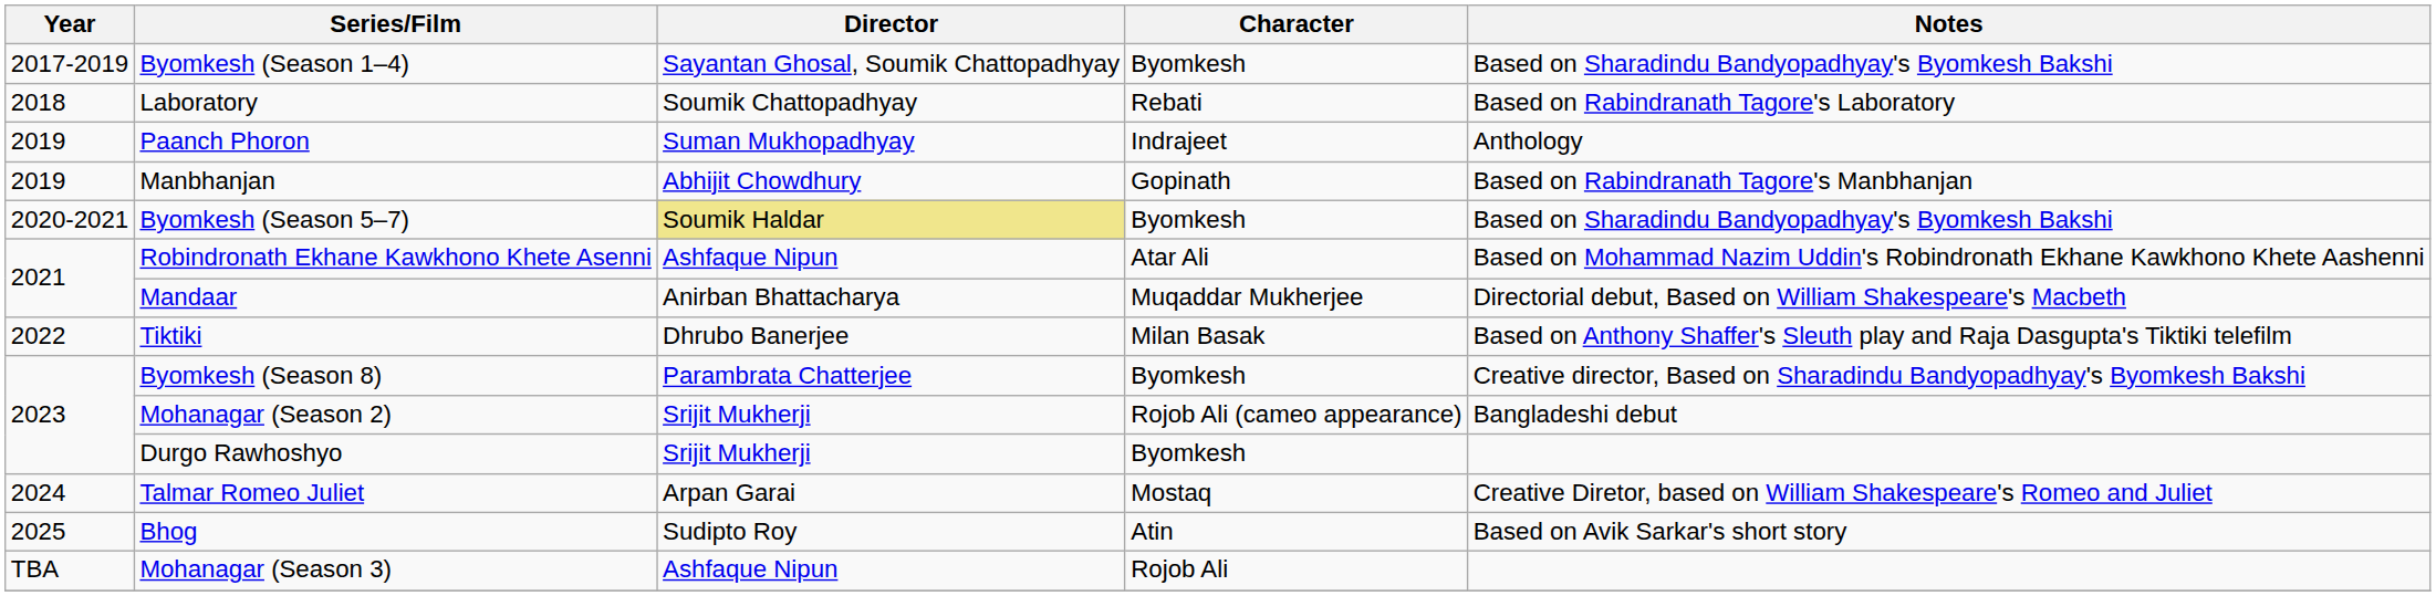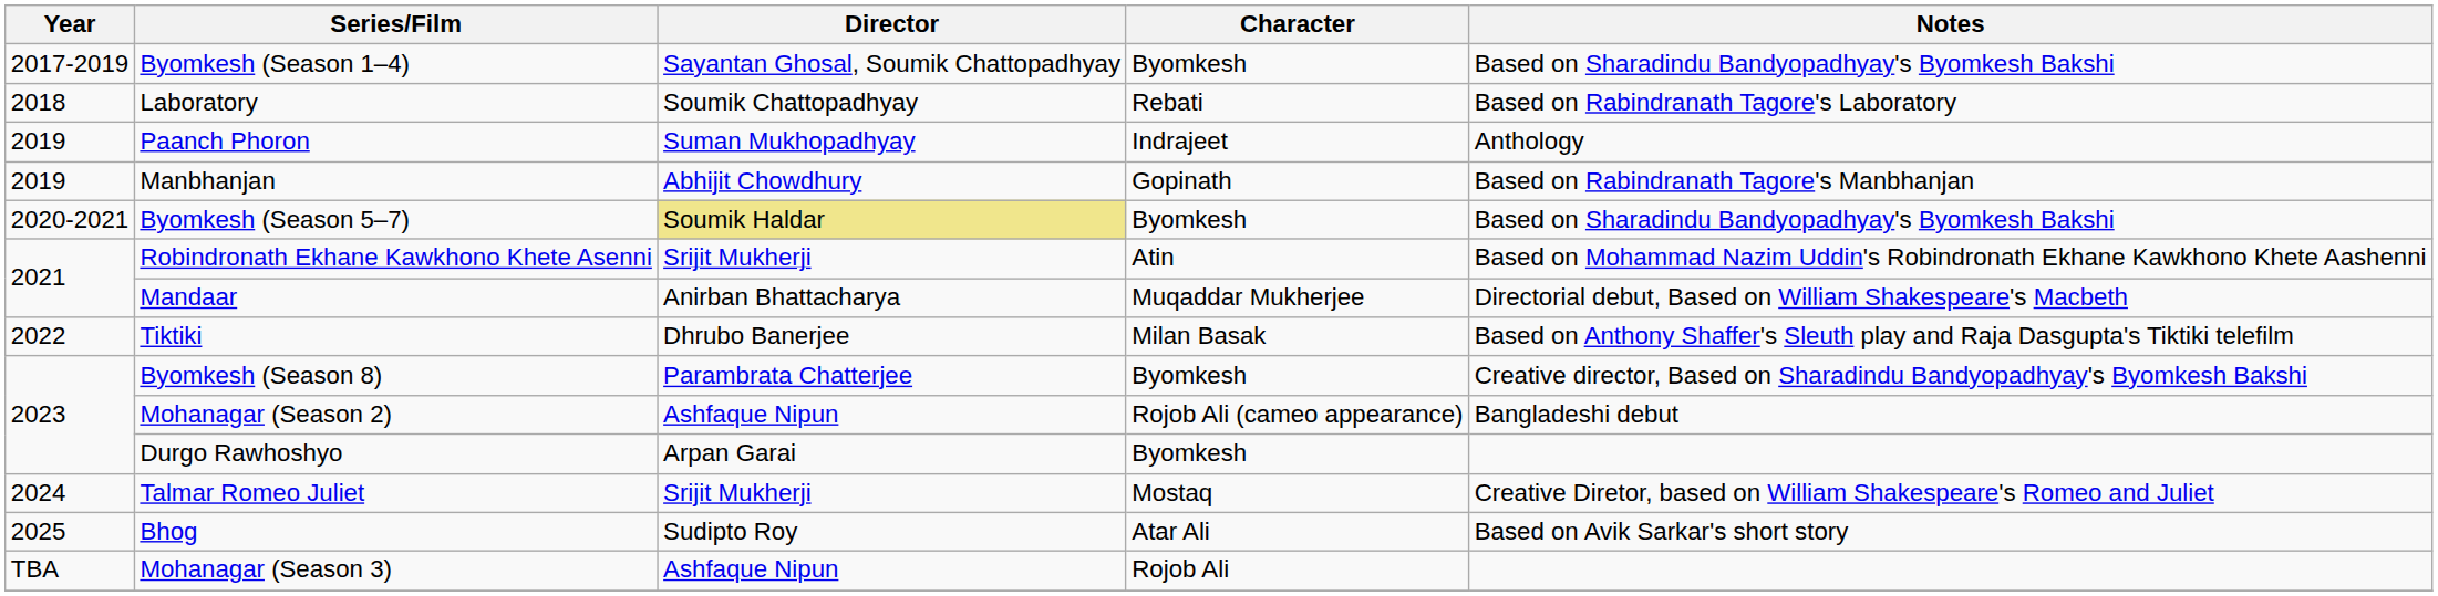 <table class="wikitable">
 <tr>
 <th>Year</th>
 <th>Series/Film</th>
 <th>Director</th>
 <th>Character</th>
 <th>Notes</th>
 </tr>
 <tr>
 <td>2017-2019</td>
 <td><a href='#'>Byomkesh</a> (Season 1–4)</td>
 <td><a href='#'>Sayantan Ghosal</a>, Soumik Chattopadhyay</td>
 <td>Byomkesh</td>
 <td>Based on <a href='#'>Sharadindu Bandyopadhyay</a>'s <a href='#'>Byomkesh Bakshi</a></td>
 </tr>
 <tr>
 <td>2018</td>
 <td>Laboratory</td>
 <td>Soumik Chattopadhyay</td>
 <td>Rebati</td>
 <td>Based on <a href='#'>Rabindranath Tagore</a>'s Laboratory</td>
 </tr>
 <tr>
 <td>2019</td>
 <td><a href='#'>Paanch Phoron</a></td>
 <td><a href='#'>Suman Mukhopadhyay</a></td>
 <td>Indrajeet</td>
 <td>Anthology</td>
 </tr>
 <tr>
 <td>2019</td>
 <td>Manbhanjan</td>
 <td><a href='#'>Abhijit Chowdhury</a></td>
 <td>Gopinath</td>
 <td>Based on <a href='#'>Rabindranath Tagore</a>'s Manbhanjan</td>
 </tr>
 <tr>
 <td>2020-2021</td>
 <td><a href='#'>Byomkesh</a> (Season 5–7)</td>
 <td style="background: khaki;">Soumik Haldar</td>
 <td>Byomkesh</td>
 <td>Based on <a href='#'>Sharadindu Bandyopadhyay</a>'s <a href='#'>Byomkesh Bakshi</a></td>
 </tr>
 <tr>
 <td rowspan="2">2021</td>
 <td><a href='#'>Robindronath Ekhane Kawkhono Khete Asenni</a></td>
-<td><a href='#'>Ashfaque Nipun</a></td>
-<td>Atar Ali</td>
+<td><a href='#'>Srijit Mukherji</a></td>
+<td>Atin</td>
 <td>Based on <a href='#'>Mohammad Nazim Uddin</a>'s Robindronath Ekhane Kawkhono Khete Aashenni</td>
 </tr>
 <tr>
 <td><a href='#'>Mandaar</a></td>
 <td>Anirban  Bhattacharya</td>
 <td>Muqaddar Mukherjee</td>
 <td>Directorial debut, Based on <a href='#'>William Shakespeare</a>'s <a href='#'>Macbeth</a></td>
 </tr>
 <tr>
 <td>2022</td>
 <td><a href='#'>Tiktiki</a></td>
 <td>Dhrubo Banerjee</td>
 <td>Milan Basak</td>
 <td>Based on <a href='#'>Anthony Shaffer</a>'s <a href='#'>Sleuth</a> play and Raja Dasgupta's Tiktiki telefilm</td>
 </tr>
 <tr>
 <td rowspan="3">2023</td>
 <td><a href='#'>Byomkesh</a> (Season 8)</td>
 <td><a href='#'>Parambrata Chatterjee</a></td>
 <td>Byomkesh</td>
 <td>Creative director, Based on <a href='#'>Sharadindu Bandyopadhyay</a>'s <a href='#'>Byomkesh Bakshi</a></td>
 </tr>
 <tr>
 <td><a href='#'>Mohanagar</a> (Season 2)</td>
-<td><a href='#'>Srijit Mukherji</a></td>
+<td><a href='#'>Ashfaque Nipun</a></td>
 <td>Rojob Ali (cameo appearance)</td>
 <td>Bangladeshi debut</td>
 </tr>
 <tr>
 <td>Durgo Rawhoshyo</td>
-<td><a href='#'>Srijit Mukherji</a></td>
+<td>Arpan Garai</td>
 <td>Byomkesh</td>
 <td></td>
 </tr>
 <tr>
 <td>2024</td>
 <td><a href='#'>Talmar Romeo Juliet</a></td>
-<td>Arpan Garai</td>
+<td><a href='#'>Srijit Mukherji</a></td>
 <td>Mostaq</td>
 <td>Creative Diretor, based on <a href='#'>William Shakespeare</a>'s <a href='#'>Romeo and Juliet</a></td>
 </tr>
 <tr>
 <td>2025</td>
 <td><a href='#'>Bhog</a></td>
 <td>Sudipto Roy</td>
-<td>Atin</td>
+<td>Atar Ali</td>
 <td>Based on Avik Sarkar's short story</td>
 </tr>
 <tr>
 <td>TBA</td>
 <td><a href='#'>Mohanagar</a> (Season 3)</td>
 <td><a href='#'>Ashfaque Nipun</a></td>
 <td>Rojob Ali</td>
 <td></td>
 </tr>
 <tr>
 </tr>
 </table>
